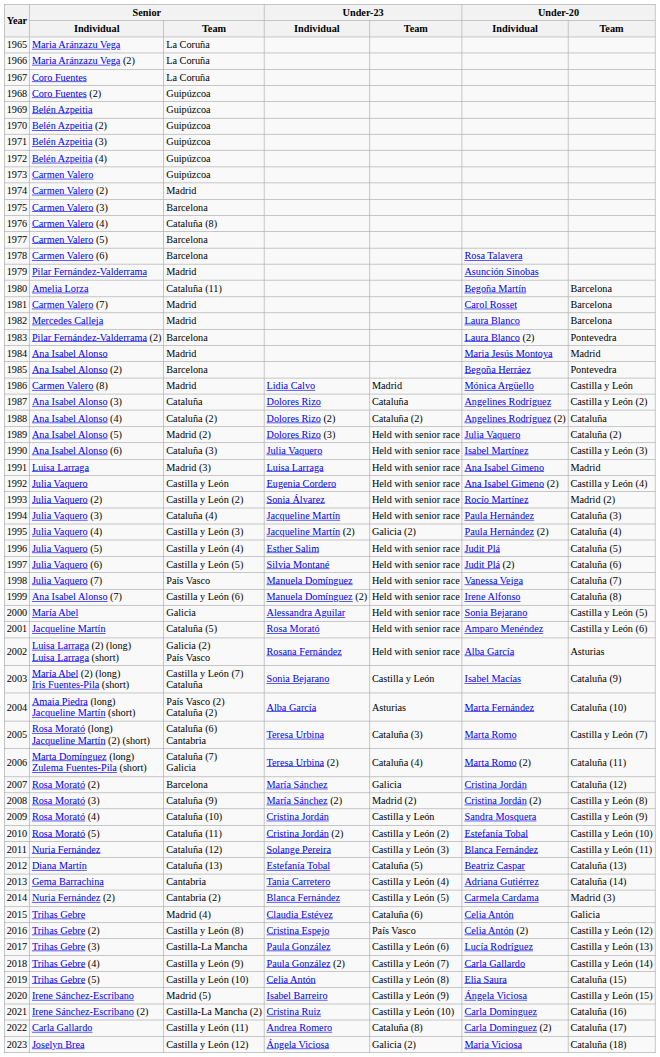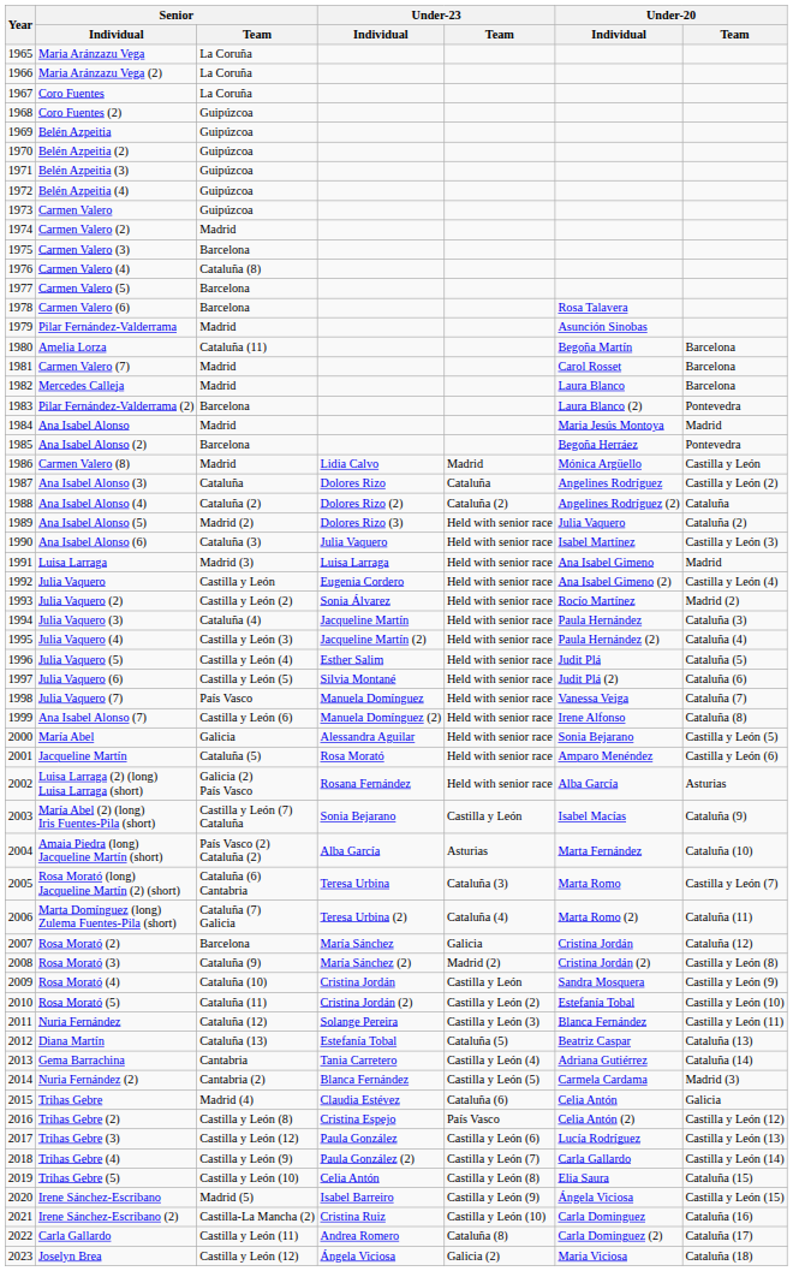 <table class="wikitable">
 <tr>
 <th rowspan="2">Year</th>
 <th colspan="2">Senior</th>
 <th colspan="2">Under-23</th>
 <th colspan="2">Under-20</th>
 </tr>
 <tr>
 <th>Individual</th>
 <th>Team</th>
 <th>Individual</th>
 <th>Team</th>
 <th>Individual</th>
 <th>Team</th>
 </tr>
 <tr>
 <td>1965</td>
 <td><a href='#'>Maria Aránzazu Vega</a></td>
 <td>La Coruña</td>
 <td></td>
 <td></td>
 <td></td>
 <td></td>
 </tr>
 <tr>
 <td>1966</td>
 <td><a href='#'>Maria Aránzazu Vega</a> (2)</td>
 <td>La Coruña</td>
 <td></td>
 <td></td>
 <td></td>
 <td></td>
 </tr>
 <tr>
 <td>1967</td>
 <td><a href='#'>Coro Fuentes</a></td>
 <td>La Coruña</td>
 <td></td>
 <td></td>
 <td></td>
 <td></td>
 </tr>
 <tr>
 <td>1968</td>
 <td><a href='#'>Coro Fuentes</a> (2)</td>
 <td>Guipúzcoa</td>
 <td></td>
 <td></td>
 <td></td>
 <td></td>
 </tr>
 <tr>
 <td>1969</td>
 <td><a href='#'>Belén Azpeitia</a></td>
 <td>Guipúzcoa</td>
 <td></td>
 <td></td>
 <td></td>
 <td></td>
 </tr>
 <tr>
 <td>1970</td>
 <td><a href='#'>Belén Azpeitia</a> (2)</td>
 <td>Guipúzcoa</td>
 <td></td>
 <td></td>
 <td></td>
 <td></td>
 </tr>
 <tr>
 <td>1971</td>
 <td><a href='#'>Belén Azpeitia</a> (3)</td>
 <td>Guipúzcoa</td>
 <td></td>
 <td></td>
 <td></td>
 <td></td>
 </tr>
 <tr>
 <td>1972</td>
 <td><a href='#'>Belén Azpeitia</a> (4)</td>
 <td>Guipúzcoa</td>
 <td></td>
 <td></td>
 <td></td>
 <td></td>
 </tr>
 <tr>
 <td>1973</td>
 <td><a href='#'>Carmen Valero</a></td>
 <td>Guipúzcoa</td>
 <td></td>
 <td></td>
 <td></td>
 <td></td>
 </tr>
 <tr>
 <td>1974</td>
 <td><a href='#'>Carmen Valero</a> (2)</td>
 <td>Madrid</td>
 <td></td>
 <td></td>
 <td></td>
 <td></td>
 </tr>
 <tr>
 <td>1975</td>
 <td><a href='#'>Carmen Valero</a> (3)</td>
 <td>Barcelona</td>
 <td></td>
 <td></td>
 <td></td>
 <td></td>
 </tr>
 <tr>
 <td>1976</td>
 <td><a href='#'>Carmen Valero</a> (4)</td>
 <td> Cataluña (8)</td>
 <td></td>
 <td></td>
 <td></td>
 <td></td>
 </tr>
 <tr>
 <td>1977</td>
 <td><a href='#'>Carmen Valero</a> (5)</td>
 <td>Barcelona</td>
 <td></td>
 <td></td>
 <td></td>
 <td></td>
 </tr>
 <tr>
 <td>1978</td>
 <td><a href='#'>Carmen Valero</a> (6)</td>
 <td>Barcelona</td>
 <td></td>
 <td></td>
 <td><a href='#'>Rosa Talavera</a></td>
 <td></td>
 </tr>
 <tr>
 <td>1979</td>
 <td><a href='#'>Pilar Fernández-Valderrama</a></td>
 <td>Madrid</td>
 <td></td>
 <td></td>
 <td><a href='#'>Asunción Sinobas</a></td>
 <td></td>
 </tr>
 <tr>
 <td>1980</td>
 <td><a href='#'>Amelia Lorza</a></td>
 <td> Cataluña (11)</td>
 <td></td>
 <td></td>
 <td><a href='#'>Begoña Martín</a></td>
 <td>Barcelona</td>
 </tr>
 <tr>
 <td>1981</td>
 <td><a href='#'>Carmen Valero</a> (7)</td>
 <td>Madrid</td>
 <td></td>
 <td></td>
 <td><a href='#'>Carol Rosset</a></td>
 <td>Barcelona</td>
 </tr>
 <tr>
 <td>1982</td>
 <td><a href='#'>Mercedes Calleja</a></td>
 <td>Madrid</td>
 <td></td>
 <td></td>
 <td><a href='#'>Laura Blanco</a></td>
 <td>Barcelona</td>
 </tr>
 <tr>
 <td>1983</td>
 <td><a href='#'>Pilar Fernández-Valderrama</a> (2)</td>
 <td>Barcelona</td>
 <td></td>
 <td></td>
 <td><a href='#'>Laura Blanco</a> (2)</td>
 <td>Pontevedra</td>
 </tr>
 <tr>
 <td>1984</td>
 <td><a href='#'>Ana Isabel Alonso</a></td>
 <td>Madrid</td>
 <td></td>
 <td></td>
 <td><a href='#'>Maria Jesús Montoya</a></td>
 <td>Madrid</td>
 </tr>
 <tr>
 <td>1985</td>
 <td><a href='#'>Ana Isabel Alonso</a> (2)</td>
 <td>Barcelona</td>
 <td></td>
 <td></td>
 <td><a href='#'>Begoña Herráez</a></td>
 <td>Pontevedra</td>
 </tr>
 <tr>
 <td>1986</td>
 <td><a href='#'>Carmen Valero</a> (8)</td>
 <td> Madrid</td>
 <td><a href='#'>Lidia Calvo</a></td>
 <td> Madrid</td>
 <td><a href='#'>Mónica Argüello</a></td>
 <td> Castilla y León</td>
 </tr>
 <tr>
 <td>1987</td>
 <td><a href='#'>Ana Isabel Alonso</a> (3)</td>
 <td> Cataluña</td>
 <td><a href='#'>Dolores Rizo</a></td>
 <td> Cataluña</td>
 <td><a href='#'>Angelines Rodríguez</a></td>
 <td> Castilla y León (2)</td>
 </tr>
 <tr>
 <td>1988</td>
 <td><a href='#'>Ana Isabel Alonso</a> (4)</td>
 <td> Cataluña (2)</td>
 <td><a href='#'>Dolores Rizo</a> (2)</td>
 <td> Cataluña (2)</td>
 <td><a href='#'>Angelines Rodríguez</a> (2)</td>
 <td> Cataluña</td>
 </tr>
 <tr>
 <td>1989</td>
 <td><a href='#'>Ana Isabel Alonso</a> (5)</td>
 <td> Madrid (2)</td>
 <td><a href='#'>Dolores Rizo</a> (3)</td>
 <td>Held with senior race</td>
 <td><a href='#'>Julia Vaquero</a></td>
 <td> Cataluña (2)</td>
 </tr>
 <tr>
 <td>1990</td>
 <td><a href='#'>Ana Isabel Alonso</a> (6)</td>
 <td> Cataluña (3)</td>
 <td><a href='#'>Julia Vaquero</a></td>
 <td>Held with senior race</td>
 <td><a href='#'>Isabel Martínez</a></td>
 <td> Castilla y León (3)</td>
 </tr>
 <tr>
 <td>1991</td>
 <td><a href='#'>Luisa Larraga</a></td>
 <td> Madrid (3)</td>
 <td><a href='#'>Luisa Larraga</a></td>
 <td>Held with senior race</td>
 <td><a href='#'>Ana Isabel Gimeno</a></td>
 <td> Madrid</td>
 </tr>
 <tr>
 <td>1992</td>
 <td><a href='#'>Julia Vaquero</a></td>
 <td> Castilla y León</td>
 <td><a href='#'>Eugenia Cordero</a></td>
 <td>Held with senior race</td>
 <td><a href='#'>Ana Isabel Gimeno</a> (2)</td>
 <td> Castilla y León (4)</td>
 </tr>
 <tr>
 <td>1993</td>
 <td><a href='#'>Julia Vaquero</a> (2)</td>
 <td> Castilla y León (2)</td>
 <td><a href='#'>Sonia Álvarez</a></td>
 <td>Held with senior race</td>
 <td><a href='#'>Rocío Martínez</a></td>
 <td> Madrid (2)</td>
 </tr>
 <tr>
 <td>1994</td>
 <td><a href='#'>Julia Vaquero</a> (3)</td>
 <td> Cataluña (4)</td>
 <td><a href='#'>Jacqueline Martín</a></td>
 <td>Held with senior race</td>
 <td><a href='#'>Paula Hernández</a></td>
 <td> Cataluña (3)</td>
 </tr>
 <tr>
 <td>1995</td>
 <td><a href='#'>Julia Vaquero</a> (4)</td>
 <td> Castilla y León (3)</td>
 <td><a href='#'>Jacqueline Martín</a> (2)</td>
-<td> Galicia (2)</td>
+<td>Held with senior race</td>
 <td><a href='#'>Paula Hernández</a> (2)</td>
 <td> Cataluña (4)</td>
 </tr>
 <tr>
 <td>1996</td>
 <td><a href='#'>Julia Vaquero</a> (5)</td>
 <td> Castilla y León (4)</td>
 <td><a href='#'>Esther Salim</a></td>
 <td>Held with senior race</td>
 <td><a href='#'>Judit Plá</a></td>
 <td> Cataluña (5)</td>
 </tr>
 <tr>
 <td>1997</td>
 <td><a href='#'>Julia Vaquero</a> (6)</td>
 <td> Castilla y León (5)</td>
 <td><a href='#'>Silvia Montané</a></td>
 <td>Held with senior race</td>
 <td><a href='#'>Judit Plá</a> (2)</td>
 <td> Cataluña (6)</td>
 </tr>
 <tr>
 <td>1998</td>
 <td><a href='#'>Julia Vaquero</a> (7)</td>
 <td> País Vasco</td>
 <td><a href='#'>Manuela Domínguez</a></td>
 <td>Held with senior race</td>
 <td><a href='#'>Vanessa Veiga</a></td>
 <td> Cataluña (7)</td>
 </tr>
 <tr>
 <td>1999</td>
 <td><a href='#'>Ana Isabel Alonso</a> (7)</td>
 <td> Castilla y León (6)</td>
 <td><a href='#'>Manuela Domínguez</a> (2)</td>
 <td>Held with senior race</td>
 <td><a href='#'>Irene Alfonso</a></td>
 <td> Cataluña (8)</td>
 </tr>
 <tr>
 <td>2000</td>
 <td><a href='#'>María Abel</a></td>
 <td> Galicia</td>
 <td><a href='#'>Alessandra Aguilar</a></td>
 <td>Held with senior race</td>
 <td><a href='#'>Sonia Bejarano</a></td>
 <td> Castilla y León (5)</td>
 </tr>
 <tr>
 <td>2001</td>
 <td><a href='#'>Jacqueline Martín</a></td>
 <td> Cataluña (5)</td>
 <td><a href='#'>Rosa Morató</a></td>
 <td>Held with senior race</td>
 <td><a href='#'>Amparo Menéndez</a></td>
 <td> Castilla y León (6)</td>
 </tr>
 <tr>
 <td>2002</td>
 <td><a href='#'>Luisa Larraga</a> (2) (long)<br><a href='#'>Luisa Larraga</a> (short)</td>
 <td> Galicia (2)<br> País Vasco</td>
 <td><a href='#'>Rosana Fernández</a></td>
 <td>Held with senior race</td>
 <td><a href='#'>Alba García</a></td>
 <td> Asturias</td>
 </tr>
 <tr>
 <td>2003</td>
 <td><a href='#'>María Abel</a> (2) (long)<br><a href='#'>Iris Fuentes-Pila</a> (short)</td>
 <td> Castilla y León (7)<br> Cataluña</td>
 <td><a href='#'>Sonia Bejarano</a></td>
 <td> Castilla y León</td>
 <td><a href='#'>Isabel Macías</a></td>
 <td> Cataluña (9)</td>
 </tr>
 <tr>
 <td>2004</td>
 <td><a href='#'>Amaia Piedra</a> (long)<br><a href='#'>Jacqueline Martín</a> (short)</td>
 <td> País Vasco (2)<br> Cataluña (2)</td>
 <td><a href='#'>Alba García</a></td>
 <td> Asturias</td>
 <td><a href='#'>Marta Fernández</a></td>
 <td> Cataluña (10)</td>
 </tr>
 <tr>
 <td>2005</td>
 <td><a href='#'>Rosa Morató</a> (long)<br><a href='#'>Jacqueline Martín</a> (2) (short)</td>
 <td> Cataluña (6)<br> Cantabria</td>
 <td><a href='#'>Teresa Urbina</a></td>
 <td> Cataluña (3)</td>
 <td><a href='#'>Marta Romo</a></td>
 <td> Castilla y León (7)</td>
 </tr>
 <tr>
 <td>2006</td>
 <td><a href='#'>Marta Domínguez</a> (long)<br><a href='#'>Zulema Fuentes-Pila</a> (short)</td>
 <td> Cataluña (7)<br> Galicia</td>
 <td><a href='#'>Teresa Urbina</a> (2)</td>
 <td> Cataluña (4)</td>
 <td><a href='#'>Marta Romo</a> (2)</td>
 <td> Cataluña (11)</td>
 </tr>
 <tr>
 <td>2007</td>
 <td><a href='#'>Rosa Morató</a> (2)</td>
 <td>Barcelona</td>
 <td><a href='#'>María Sánchez</a></td>
 <td> Galicia</td>
 <td><a href='#'>Cristina Jordán</a></td>
 <td> Cataluña (12)</td>
 </tr>
 <tr>
 <td>2008</td>
 <td><a href='#'>Rosa Morató</a> (3)</td>
 <td> Cataluña (9)</td>
 <td><a href='#'>María Sánchez</a> (2)</td>
 <td> Madrid (2)</td>
 <td><a href='#'>Cristina Jordán</a> (2)</td>
 <td> Castilla y León (8)</td>
 </tr>
 <tr>
 <td>2009</td>
 <td><a href='#'>Rosa Morató</a> (4)</td>
 <td> Cataluña (10)</td>
 <td><a href='#'>Cristina Jordán</a></td>
 <td> Castilla y León</td>
 <td><a href='#'>Sandra Mosquera</a></td>
 <td> Castilla y León (9)</td>
 </tr>
 <tr>
 <td>2010</td>
 <td><a href='#'>Rosa Morató</a> (5)</td>
 <td> Cataluña (11)</td>
 <td><a href='#'>Cristina Jordán</a> (2)</td>
 <td> Castilla y León (2)</td>
 <td><a href='#'>Estefanía Tobal</a></td>
 <td> Castilla y León (10)</td>
 </tr>
 <tr>
 <td>2011</td>
 <td><a href='#'>Nuria Fernández</a></td>
 <td> Cataluña (12)</td>
 <td><a href='#'>Solange Pereira</a></td>
 <td> Castilla y León (3)</td>
 <td><a href='#'>Blanca Fernández</a></td>
 <td> Castilla y León (11)</td>
 </tr>
 <tr>
 <td>2012</td>
 <td><a href='#'>Diana Martín</a></td>
 <td> Cataluña (13)</td>
 <td><a href='#'>Estefanía Tobal</a></td>
 <td> Cataluña (5)</td>
 <td><a href='#'>Beatriz Caspar</a></td>
 <td> Cataluña (13)</td>
 </tr>
 <tr>
 <td>2013</td>
 <td><a href='#'>Gema Barrachina</a></td>
 <td> Cantabria</td>
 <td><a href='#'>Tania Carretero</a></td>
 <td> Castilla y León (4)</td>
 <td><a href='#'>Adriana Gutiérrez</a></td>
 <td> Cataluña (14)</td>
 </tr>
 <tr>
 <td>2014</td>
 <td><a href='#'>Nuria Fernández</a> (2)</td>
 <td> Cantabria (2)</td>
 <td><a href='#'>Blanca Fernández</a></td>
 <td> Castilla y León (5)</td>
 <td><a href='#'>Carmela Cardama</a></td>
 <td> Madrid (3)</td>
 </tr>
 <tr>
 <td>2015</td>
 <td><a href='#'>Trihas Gebre</a></td>
 <td> Madrid (4)</td>
 <td><a href='#'>Claudia Estévez</a></td>
 <td> Cataluña (6)</td>
 <td><a href='#'>Celia Antón</a></td>
 <td> Galicia</td>
 </tr>
 <tr>
 <td>2016</td>
 <td><a href='#'>Trihas Gebre</a> (2)</td>
 <td> Castilla y León (8)</td>
 <td><a href='#'>Cristina Espejo</a></td>
 <td> País Vasco</td>
 <td><a href='#'>Celia Antón</a> (2)</td>
 <td> Castilla y León (12)</td>
 </tr>
 <tr>
 <td>2017</td>
 <td><a href='#'>Trihas Gebre</a> (3)</td>
-<td> Castilla-La Mancha</td>
+<td> Castilla y León (12)</td>
 <td><a href='#'>Paula González</a></td>
 <td> Castilla y León (6)</td>
 <td><a href='#'>Lucía Rodríguez</a></td>
 <td> Castilla y León (13)</td>
 </tr>
 <tr>
 <td>2018</td>
 <td><a href='#'>Trihas Gebre</a> (4)</td>
 <td> Castilla y León (9)</td>
 <td><a href='#'>Paula González</a> (2)</td>
 <td> Castilla y León (7)</td>
 <td><a href='#'>Carla Gallardo</a></td>
 <td> Castilla y León (14)</td>
 </tr>
 <tr>
 <td>2019</td>
 <td><a href='#'>Trihas Gebre</a> (5)</td>
 <td> Castilla y León (10)</td>
 <td><a href='#'>Celia Antón</a></td>
 <td> Castilla y León (8)</td>
 <td><a href='#'>Elia Saura</a></td>
 <td> Cataluña (15)</td>
 </tr>
 <tr>
 <td>2020</td>
 <td><a href='#'>Irene Sánchez-Escribano</a></td>
 <td> Madrid (5)</td>
 <td><a href='#'>Isabel Barreiro</a></td>
 <td> Castilla y León (9)</td>
 <td><a href='#'>Ángela Viciosa</a></td>
 <td> Castilla y León (15)</td>
 </tr>
 <tr>
 <td>2021</td>
 <td><a href='#'>Irene Sánchez-Escribano</a> (2)</td>
 <td> Castilla-La Mancha (2)</td>
 <td><a href='#'>Cristina Ruiz</a></td>
 <td> Castilla y León (10)</td>
 <td><a href='#'>Carla Dominguez</a></td>
 <td> Cataluña (16)</td>
 </tr>
 <tr>
 <td>2022</td>
 <td><a href='#'>Carla Gallardo</a></td>
 <td> Castilla y León (11)</td>
 <td><a href='#'>Andrea Romero</a></td>
 <td> Cataluña (8)</td>
 <td><a href='#'>Carla Dominguez</a> (2)</td>
 <td> Cataluña (17)</td>
 </tr>
 <tr>
 <td>2023</td>
 <td><a href='#'>Joselyn Brea</a></td>
 <td> Castilla y León (12)</td>
 <td><a href='#'>Ángela Viciosa</a></td>
 <td> Galicia (2)</td>
 <td><a href='#'>Maria Viciosa</a></td>
 <td> Cataluña (18)</td>
 </tr>
 </table>
